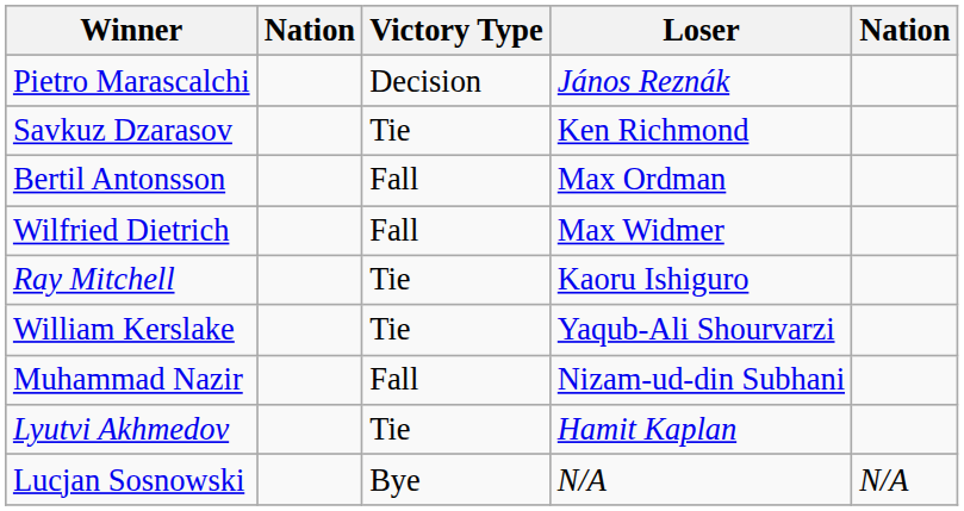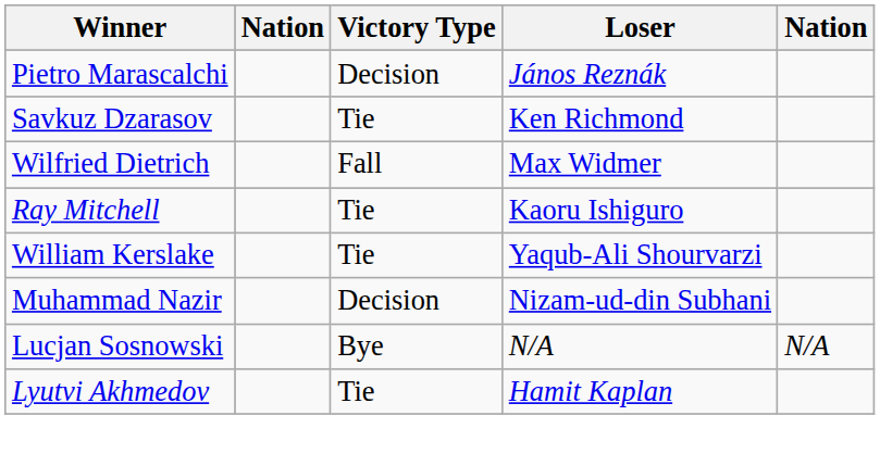 <table class="wikitable sortable" style="text-align:left;">
 <tr>
 <th>Winner</th>
 <th>Nation</th>
 <th>Victory Type</th>
 <th>Loser</th>
 <th>Nation</th>
 </tr>
 <tr>
 <td><a href='#'>Pietro Marascalchi</a></td>
 <td></td>
 <td>Decision</td>
 <td><em><a href='#'>János Reznák</a></em></td>
 <td></td>
 </tr>
 <tr>
 <td><a href='#'>Savkuz Dzarasov</a></td>
 <td></td>
 <td>Tie</td>
 <td><a href='#'>Ken Richmond</a></td>
-<td></td>
-</tr>
-<tr>
-<td><a href='#'>Bertil Antonsson</a></td>
-<td></td>
-<td>Fall</td>
-<td><a href='#'>Max Ordman</a></td>
 <td></td>
 </tr>
 <tr>
 <td><a href='#'>Wilfried Dietrich</a></td>
 <td></td>
 <td>Fall</td>
 <td><a href='#'>Max Widmer</a></td>
 <td></td>
 </tr>
 <tr>
 <td><em><a href='#'>Ray Mitchell</a></em></td>
 <td><em></em></td>
 <td>Tie</td>
 <td><a href='#'>Kaoru Ishiguro</a></td>
 <td><em></em></td>
 </tr>
 <tr>
 <td><a href='#'>William Kerslake</a></td>
 <td></td>
 <td>Tie</td>
 <td><a href='#'>Yaqub-Ali Shourvarzi</a></td>
 <td></td>
 </tr>
 <tr>
 <td><a href='#'>Muhammad Nazir</a></td>
 <td></td>
-<td>Fall</td>
+<td>Decision</td>
 <td><a href='#'>Nizam-ud-din Subhani</a></td>
 <td></td>
+</tr>
+<tr>
+<td><a href='#'>Lucjan Sosnowski</a></td>
+<td></td>
+<td>Bye</td>
+<td><em>N/A</em></td>
+<td><em>N/A</em></td>
 </tr>
 <tr>
 <td><em><a href='#'>Lyutvi Akhmedov</a></em></td>
 <td><em></em></td>
 <td>Tie</td>
 <td><em><a href='#'>Hamit Kaplan</a></em></td>
 <td><em></em></td>
 </tr>
-<tr>
-<td><a href='#'>Lucjan Sosnowski</a></td>
-<td></td>
-<td>Bye</td>
-<td><em>N/A</em></td>
-<td><em>N/A</em></td>
-</tr>
 </table>
